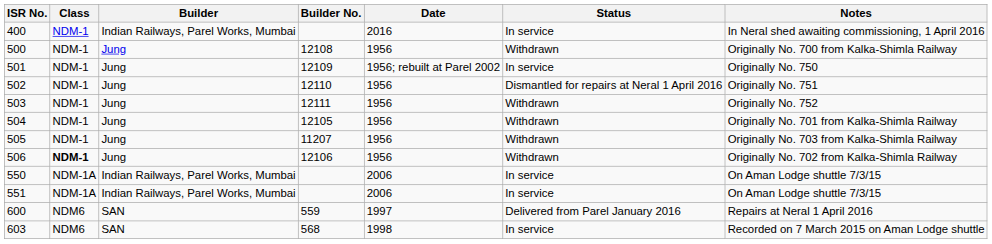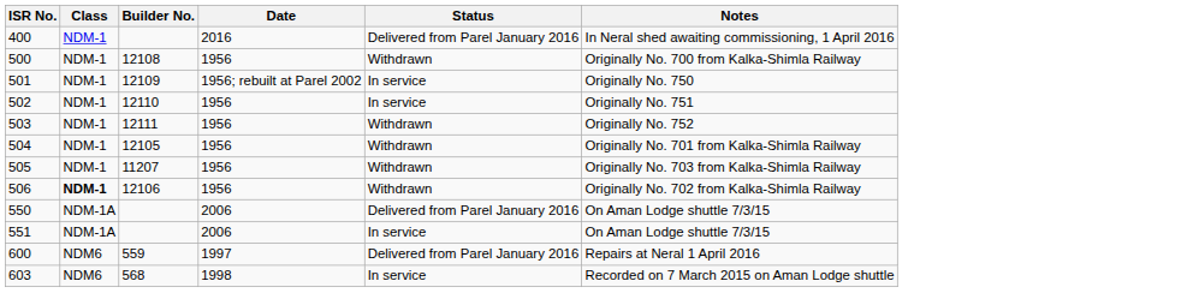 <table class="wikitable sortable">
 <tr>
 <th>ISR No.</th>
 <th>Class</th>
-<th>Builder</th>
 <th>Builder No.</th>
 <th>Date</th>
 <th>Status</th>
 <th>Notes</th>
 </tr>
 <tr>
 <td>400</td>
 <td><a href='#'>NDM-1</a></td>
-<td>Indian Railways, Parel Works, Mumbai</td>
 <td></td>
 <td>2016</td>
-<td>In service</td>
+<td>Delivered from Parel January 2016</td>
 <td>In Neral shed awaiting commissioning, 1 April 2016</td>
 </tr>
 <tr>
 <td>500</td>
 <td>NDM-1</td>
-<td><a href='#'>Jung</a></td>
 <td>12108</td>
 <td>1956</td>
 <td>Withdrawn</td>
 <td>Originally No. 700 from Kalka-Shimla Railway</td>
 </tr>
 <tr>
 <td>501</td>
 <td>NDM-1</td>
-<td>Jung</td>
 <td>12109</td>
 <td>1956; rebuilt at Parel 2002</td>
 <td>In service</td>
 <td>Originally No. 750</td>
 </tr>
 <tr>
 <td>502</td>
 <td>NDM-1</td>
-<td>Jung</td>
 <td>12110</td>
 <td>1956</td>
-<td>Dismantled for repairs at Neral 1 April 2016</td>
+<td>In service</td>
 <td>Originally No. 751</td>
 </tr>
 <tr>
 <td>503</td>
 <td>NDM-1</td>
-<td>Jung</td>
 <td>12111</td>
 <td>1956</td>
 <td>Withdrawn</td>
 <td>Originally No. 752</td>
 </tr>
 <tr>
 <td>504</td>
 <td>NDM-1</td>
-<td>Jung</td>
 <td>12105</td>
 <td>1956</td>
 <td>Withdrawn</td>
 <td>Originally No. 701 from Kalka-Shimla Railway</td>
 </tr>
 <tr>
 <td>505</td>
 <td>NDM-1</td>
-<td>Jung</td>
 <td>11207</td>
 <td>1956</td>
 <td>Withdrawn</td>
 <td>Originally No. 703 from Kalka-Shimla Railway</td>
 </tr>
 <tr>
 <td>506</td>
 <td><strong>NDM-1</strong></td>
-<td>Jung</td>
 <td>12106</td>
 <td>1956</td>
 <td>Withdrawn</td>
 <td>Originally No. 702 from Kalka-Shimla Railway</td>
 </tr>
 <tr>
 <td>550</td>
 <td>NDM-1A</td>
-<td>Indian Railways, Parel Works, Mumbai</td>
 <td></td>
 <td>2006</td>
-<td>In service</td>
+<td>Delivered from Parel January 2016</td>
 <td>On Aman Lodge shuttle 7/3/15</td>
 </tr>
 <tr>
 <td>551</td>
 <td>NDM-1A</td>
-<td>Indian Railways, Parel Works, Mumbai</td>
 <td></td>
 <td>2006</td>
 <td>In service</td>
 <td>On Aman Lodge shuttle 7/3/15</td>
 </tr>
 <tr>
 <td>600</td>
 <td>NDM6</td>
-<td>SAN</td>
 <td>559</td>
 <td>1997</td>
 <td>Delivered from Parel January 2016</td>
 <td>Repairs at Neral 1 April 2016</td>
 </tr>
 <tr>
 <td>603</td>
 <td>NDM6</td>
-<td>SAN</td>
 <td>568</td>
 <td>1998</td>
 <td>In service</td>
 <td>Recorded on 7 March 2015 on Aman Lodge shuttle</td>
 </tr>
 </table>
